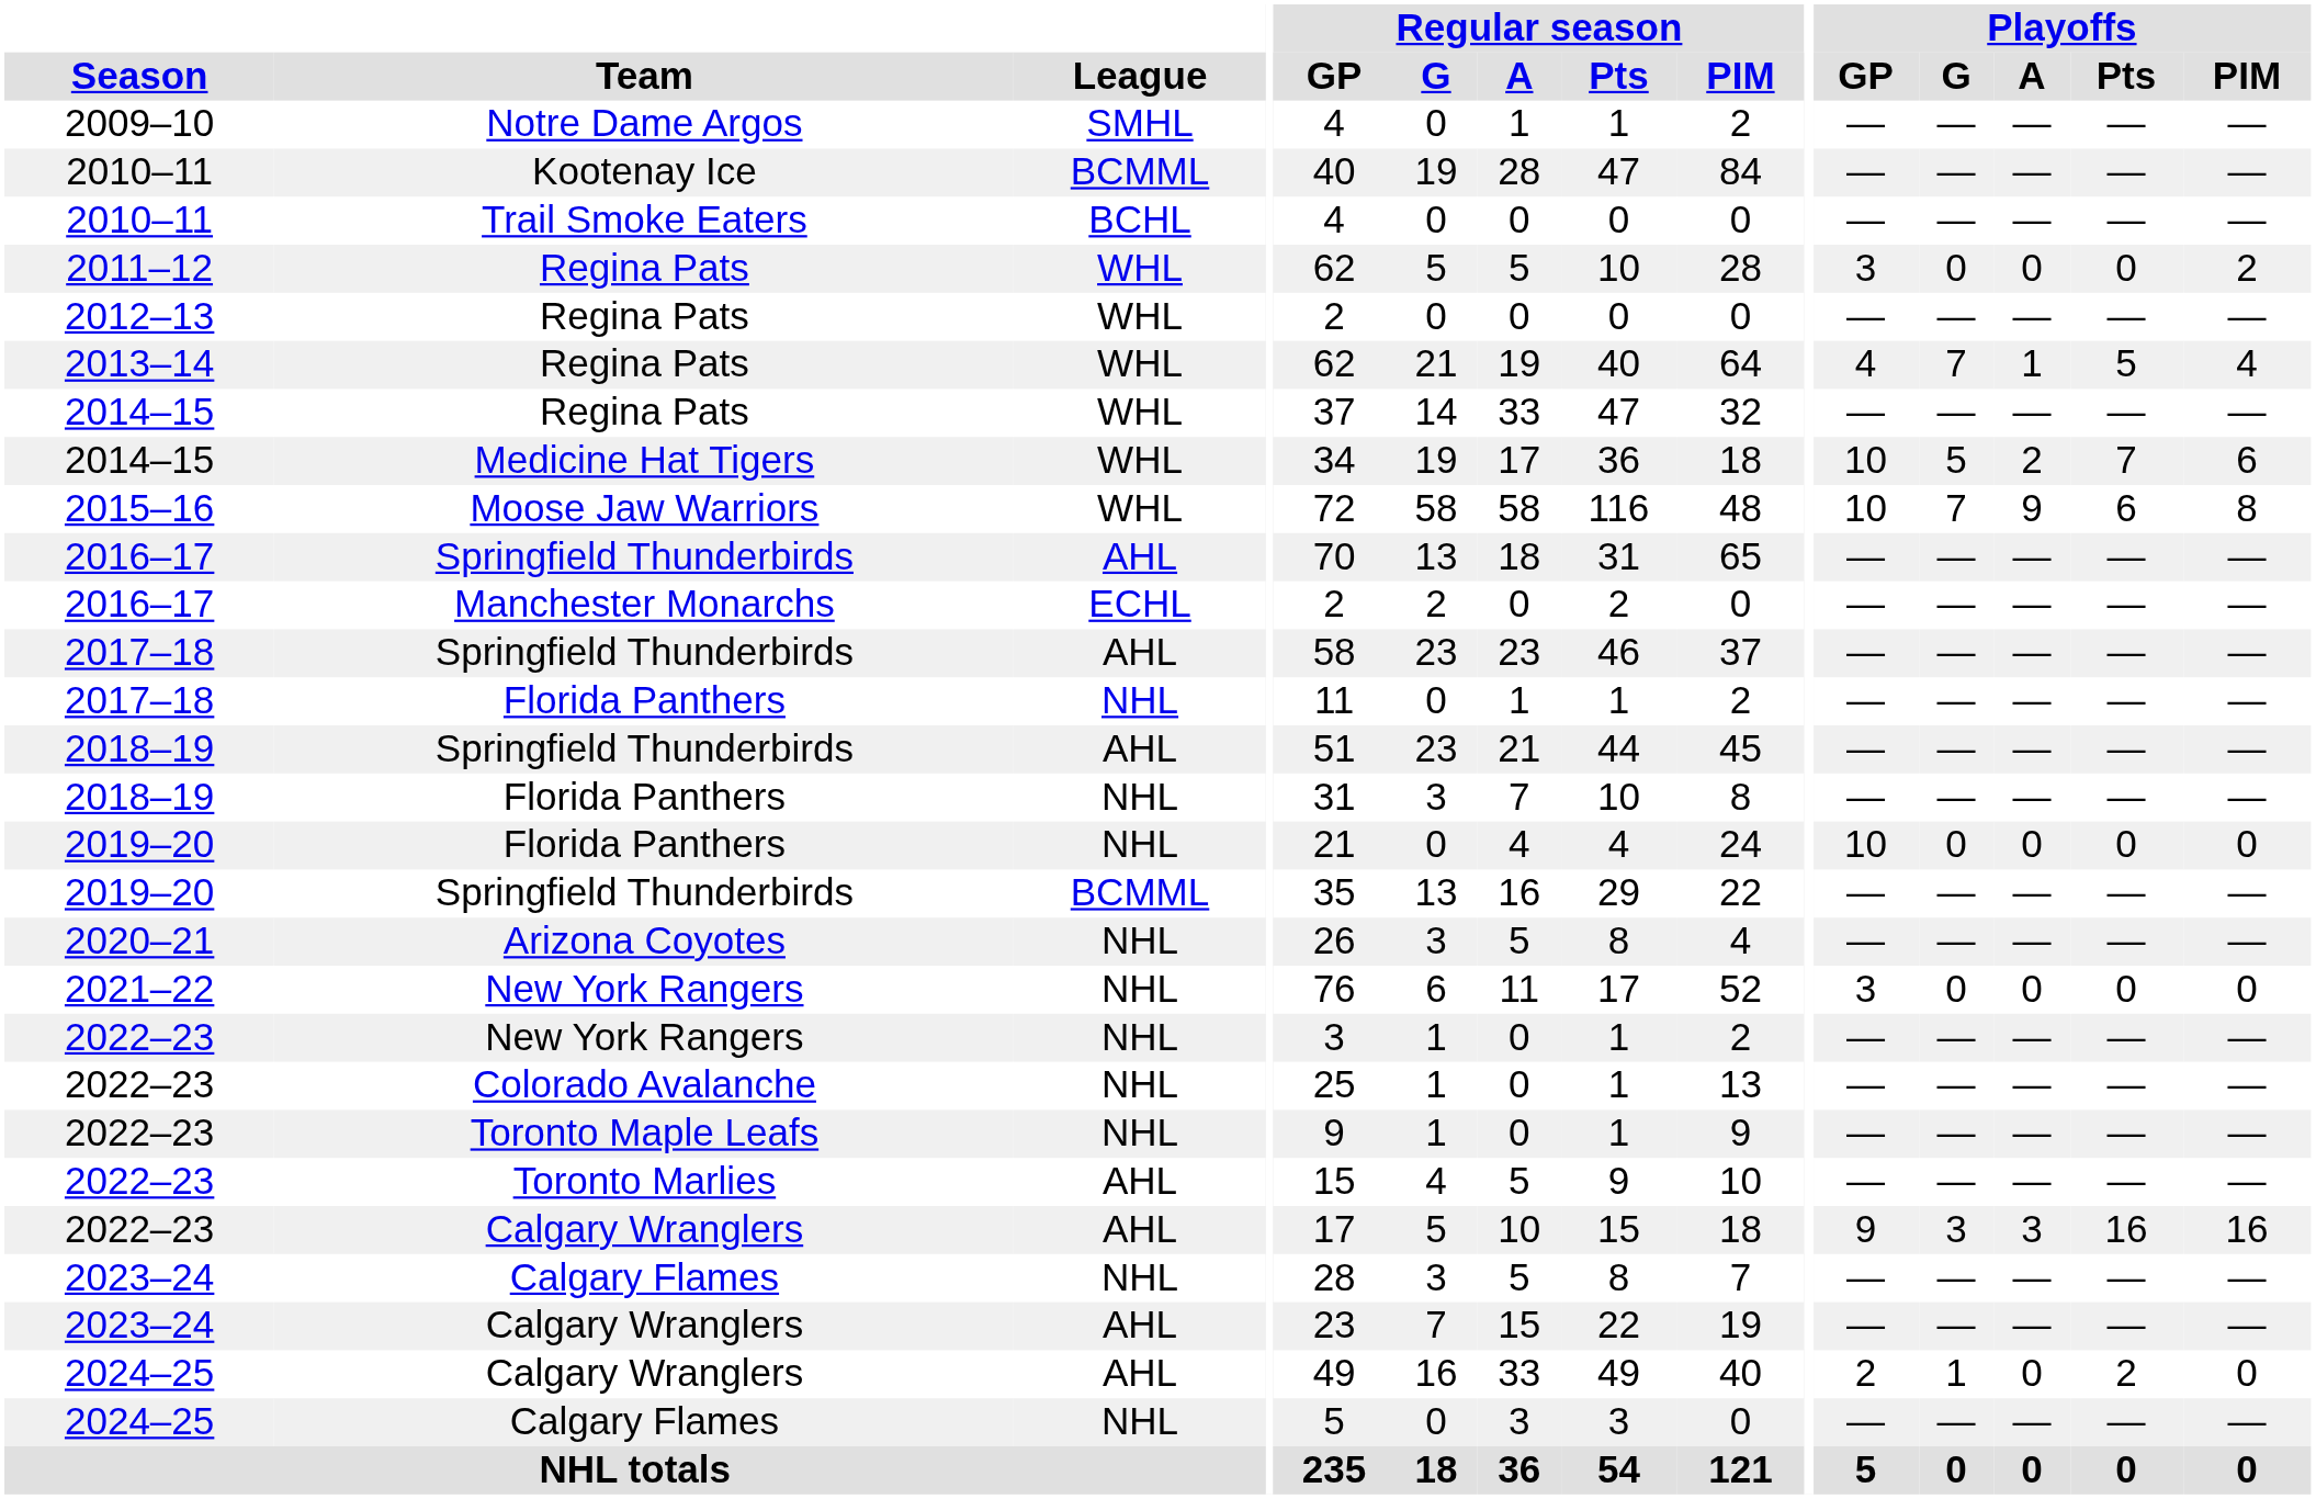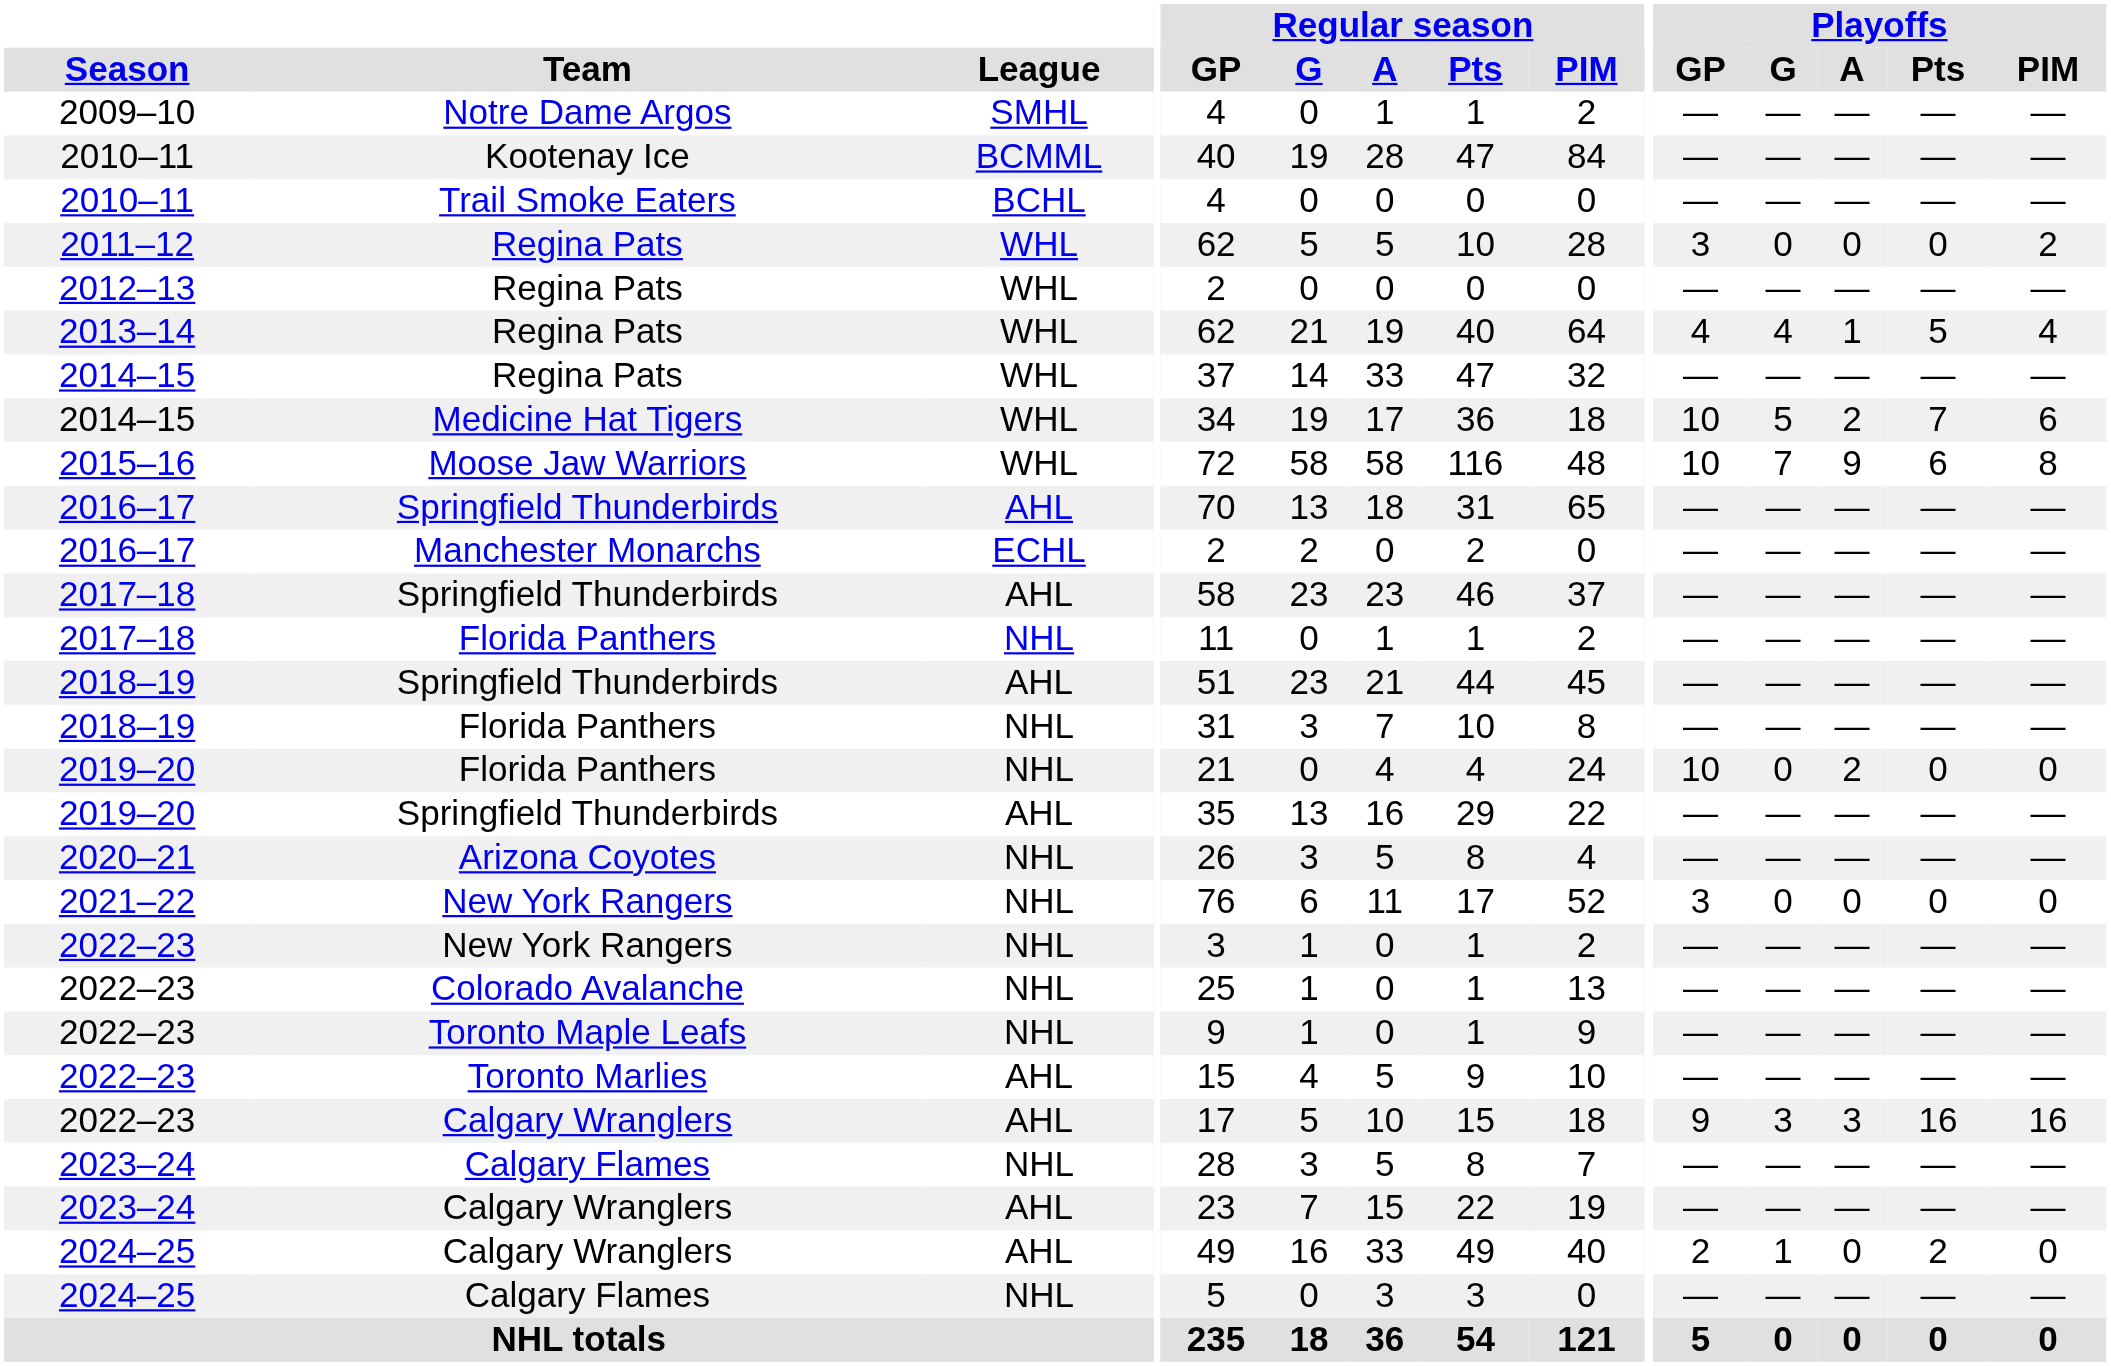 <table border="0" cellpadding="1" cellspacing="0" style="text-align:center; width:60em">
 <tr bgcolor="#e0e0e0">
 <th colspan="3" bgcolor="#ffffff"></th>
 <th rowspan="99" bgcolor="#ffffff"></th>
 <th colspan="5"><a href='#'>Regular season</a></th>
 <th rowspan="99" bgcolor="#ffffff"></th>
 <th colspan="5"><a href='#'>Playoffs</a></th>
 </tr>
 <tr bgcolor="#e0e0e0">
 <th><a href='#'>Season</a></th>
 <th>Team</th>
 <th>League</th>
 <th>GP</th>
 <th><a href='#'>G</a></th>
 <th><a href='#'>A</a></th>
 <th><a href='#'>Pts</a></th>
 <th><a href='#'>PIM</a></th>
 <th>GP</th>
 <th>G</th>
 <th>A</th>
 <th>Pts</th>
 <th>PIM</th>
 </tr>
 <tr>
 <td>2009–10</td>
 <td><a href='#'>Notre Dame Argos</a></td>
 <td><a href='#'>SMHL</a></td>
 <td>4</td>
 <td>0</td>
 <td>1</td>
 <td>1</td>
 <td>2</td>
 <td>—</td>
 <td>—</td>
 <td>—</td>
 <td>—</td>
 <td>—</td>
 </tr>
 <tr bgcolor="#f0f0f0">
 <td>2010–11</td>
 <td>Kootenay Ice</td>
 <td><a href='#'>BCMML</a></td>
 <td>40</td>
 <td>19</td>
 <td>28</td>
 <td>47</td>
 <td>84</td>
 <td>—</td>
 <td>—</td>
 <td>—</td>
 <td>—</td>
 <td>—</td>
 </tr>
 <tr>
 <td><a href='#'>2010–11</a></td>
 <td><a href='#'>Trail Smoke Eaters</a></td>
 <td><a href='#'>BCHL</a></td>
 <td>4</td>
 <td>0</td>
 <td>0</td>
 <td>0</td>
 <td>0</td>
 <td>—</td>
 <td>—</td>
 <td>—</td>
 <td>—</td>
 <td>—</td>
 </tr>
 <tr bgcolor="#f0f0f0">
 <td><a href='#'>2011–12</a></td>
 <td><a href='#'>Regina Pats</a></td>
 <td><a href='#'>WHL</a></td>
 <td>62</td>
 <td>5</td>
 <td>5</td>
 <td>10</td>
 <td>28</td>
 <td>3</td>
 <td>0</td>
 <td>0</td>
 <td>0</td>
 <td>2</td>
 </tr>
 <tr>
 <td><a href='#'>2012–13</a></td>
 <td>Regina Pats</td>
 <td>WHL</td>
 <td>2</td>
 <td>0</td>
 <td>0</td>
 <td>0</td>
 <td>0</td>
 <td>—</td>
 <td>—</td>
 <td>—</td>
 <td>—</td>
 <td>—</td>
 </tr>
 <tr bgcolor="#f0f0f0">
 <td><a href='#'>2013–14</a></td>
 <td>Regina Pats</td>
 <td>WHL</td>
 <td>62</td>
 <td>21</td>
 <td>19</td>
 <td>40</td>
 <td>64</td>
 <td>4</td>
-<td>7</td>
+<td>4</td>
 <td>1</td>
 <td>5</td>
 <td>4</td>
 </tr>
 <tr>
 <td><a href='#'>2014–15</a></td>
 <td>Regina Pats</td>
 <td>WHL</td>
 <td>37</td>
 <td>14</td>
 <td>33</td>
 <td>47</td>
 <td>32</td>
 <td>—</td>
 <td>—</td>
 <td>—</td>
 <td>—</td>
 <td>—</td>
 </tr>
 <tr bgcolor="#f0f0f0">
 <td>2014–15</td>
 <td><a href='#'>Medicine Hat Tigers</a></td>
 <td>WHL</td>
 <td>34</td>
 <td>19</td>
 <td>17</td>
 <td>36</td>
 <td>18</td>
 <td>10</td>
 <td>5</td>
 <td>2</td>
 <td>7</td>
 <td>6</td>
 </tr>
 <tr>
 <td><a href='#'>2015–16</a></td>
 <td><a href='#'>Moose Jaw Warriors</a></td>
 <td>WHL</td>
 <td>72</td>
 <td>58</td>
 <td>58</td>
 <td>116</td>
 <td>48</td>
 <td>10</td>
 <td>7</td>
 <td>9</td>
 <td>6</td>
 <td>8</td>
 </tr>
 <tr bgcolor="#f0f0f0">
 <td><a href='#'>2016–17</a></td>
 <td><a href='#'>Springfield Thunderbirds</a></td>
 <td><a href='#'>AHL</a></td>
 <td>70</td>
 <td>13</td>
 <td>18</td>
 <td>31</td>
 <td>65</td>
 <td>—</td>
 <td>—</td>
 <td>—</td>
 <td>—</td>
 <td>—</td>
 </tr>
 <tr>
 <td><a href='#'>2016–17</a></td>
 <td><a href='#'>Manchester Monarchs</a></td>
 <td><a href='#'>ECHL</a></td>
 <td>2</td>
 <td>2</td>
 <td>0</td>
 <td>2</td>
 <td>0</td>
 <td>—</td>
 <td>—</td>
 <td>—</td>
 <td>—</td>
 <td>—</td>
 </tr>
 <tr bgcolor="#f0f0f0">
 <td><a href='#'>2017–18</a></td>
 <td>Springfield Thunderbirds</td>
 <td>AHL</td>
 <td>58</td>
 <td>23</td>
 <td>23</td>
 <td>46</td>
 <td>37</td>
 <td>—</td>
 <td>—</td>
 <td>—</td>
 <td>—</td>
 <td>—</td>
 </tr>
 <tr>
 <td><a href='#'>2017–18</a></td>
 <td><a href='#'>Florida Panthers</a></td>
 <td><a href='#'>NHL</a></td>
 <td>11</td>
 <td>0</td>
 <td>1</td>
 <td>1</td>
 <td>2</td>
 <td>—</td>
 <td>—</td>
 <td>—</td>
 <td>—</td>
 <td>—</td>
 </tr>
 <tr bgcolor="#f0f0f0">
 <td><a href='#'>2018–19</a></td>
 <td>Springfield Thunderbirds</td>
 <td>AHL</td>
 <td>51</td>
 <td>23</td>
 <td>21</td>
 <td>44</td>
 <td>45</td>
 <td>—</td>
 <td>—</td>
 <td>—</td>
 <td>—</td>
 <td>—</td>
 </tr>
 <tr>
 <td><a href='#'>2018–19</a></td>
 <td>Florida Panthers</td>
 <td>NHL</td>
 <td>31</td>
 <td>3</td>
 <td>7</td>
 <td>10</td>
 <td>8</td>
 <td>—</td>
 <td>—</td>
 <td>—</td>
 <td>—</td>
 <td>—</td>
 </tr>
 <tr bgcolor="#f0f0f0">
 <td><a href='#'>2019–20</a></td>
 <td>Florida Panthers</td>
 <td>NHL</td>
 <td>21</td>
 <td>0</td>
 <td>4</td>
 <td>4</td>
 <td>24</td>
 <td>10</td>
 <td>0</td>
-<td>0</td>
+<td>2</td>
 <td>0</td>
 <td>0</td>
 </tr>
 <tr>
 <td><a href='#'>2019–20</a></td>
 <td>Springfield Thunderbirds</td>
-<td><a href='#'>BCMML</a></td>
+<td>AHL</td>
 <td>35</td>
 <td>13</td>
 <td>16</td>
 <td>29</td>
 <td>22</td>
 <td>—</td>
 <td>—</td>
 <td>—</td>
 <td>—</td>
 <td>—</td>
 </tr>
 <tr bgcolor="#f0f0f0">
 <td><a href='#'>2020–21</a></td>
 <td><a href='#'>Arizona Coyotes</a></td>
 <td>NHL</td>
 <td>26</td>
 <td>3</td>
 <td>5</td>
 <td>8</td>
 <td>4</td>
 <td>—</td>
 <td>—</td>
 <td>—</td>
 <td>—</td>
 <td>—</td>
 </tr>
 <tr>
 <td><a href='#'>2021–22</a></td>
 <td><a href='#'>New York Rangers</a></td>
 <td>NHL</td>
 <td>76</td>
 <td>6</td>
 <td>11</td>
 <td>17</td>
 <td>52</td>
 <td>3</td>
 <td>0</td>
 <td>0</td>
 <td>0</td>
 <td>0</td>
 </tr>
 <tr bgcolor="#f0f0f0">
 <td><a href='#'>2022–23</a></td>
 <td>New York Rangers</td>
 <td>NHL</td>
 <td>3</td>
 <td>1</td>
 <td>0</td>
 <td>1</td>
 <td>2</td>
 <td>—</td>
 <td>—</td>
 <td>—</td>
 <td>—</td>
 <td>—</td>
 </tr>
 <tr>
 <td>2022–23</td>
 <td><a href='#'>Colorado Avalanche</a></td>
 <td>NHL</td>
 <td>25</td>
 <td>1</td>
 <td>0</td>
 <td>1</td>
 <td>13</td>
 <td>—</td>
 <td>—</td>
 <td>—</td>
 <td>—</td>
 <td>—</td>
 </tr>
 <tr bgcolor="#f0f0f0">
 <td>2022–23</td>
 <td><a href='#'>Toronto Maple Leafs</a></td>
 <td>NHL</td>
 <td>9</td>
 <td>1</td>
 <td>0</td>
 <td>1</td>
 <td>9</td>
 <td>—</td>
 <td>—</td>
 <td>—</td>
 <td>—</td>
 <td>—</td>
 </tr>
 <tr>
 <td><a href='#'>2022–23</a></td>
 <td><a href='#'>Toronto Marlies</a></td>
 <td>AHL</td>
 <td>15</td>
 <td>4</td>
 <td>5</td>
 <td>9</td>
 <td>10</td>
 <td>—</td>
 <td>—</td>
 <td>—</td>
 <td>—</td>
 <td>—</td>
 </tr>
 <tr bgcolor="#f0f0f0">
 <td>2022–23</td>
 <td><a href='#'>Calgary Wranglers</a></td>
 <td>AHL</td>
 <td>17</td>
 <td>5</td>
 <td>10</td>
 <td>15</td>
 <td>18</td>
 <td>9</td>
 <td>3</td>
 <td>3</td>
 <td>16</td>
 <td>16</td>
 </tr>
 <tr>
 <td><a href='#'>2023–24</a></td>
 <td><a href='#'>Calgary Flames</a></td>
 <td>NHL</td>
 <td>28</td>
 <td>3</td>
 <td>5</td>
 <td>8</td>
 <td>7</td>
 <td>—</td>
 <td>—</td>
 <td>—</td>
 <td>—</td>
 <td>—</td>
 </tr>
 <tr bgcolor="#f0f0f0">
 <td><a href='#'>2023–24</a></td>
 <td>Calgary Wranglers</td>
 <td>AHL</td>
 <td>23</td>
 <td>7</td>
 <td>15</td>
 <td>22</td>
 <td>19</td>
 <td>—</td>
 <td>—</td>
 <td>—</td>
 <td>—</td>
 <td>—</td>
 </tr>
 <tr>
 <td><a href='#'>2024–25</a></td>
 <td>Calgary Wranglers</td>
 <td>AHL</td>
 <td>49</td>
 <td>16</td>
 <td>33</td>
 <td>49</td>
 <td>40</td>
 <td>2</td>
 <td>1</td>
 <td>0</td>
 <td>2</td>
 <td>0</td>
 </tr>
 <tr bgcolor="#f0f0f0">
 <td><a href='#'>2024–25</a></td>
 <td>Calgary Flames</td>
 <td>NHL</td>
 <td>5</td>
 <td>0</td>
 <td>3</td>
 <td>3</td>
 <td>0</td>
 <td>—</td>
 <td>—</td>
 <td>—</td>
 <td>—</td>
 <td>—</td>
 </tr>
 <tr bgcolor="#e0e0e0">
 <th colspan="3">NHL totals</th>
 <th>235</th>
 <th>18</th>
 <th>36</th>
 <th>54</th>
 <th>121</th>
 <th>5</th>
 <th>0</th>
 <th>0</th>
 <th>0</th>
 <th>0</th>
 </tr>
 </table>
